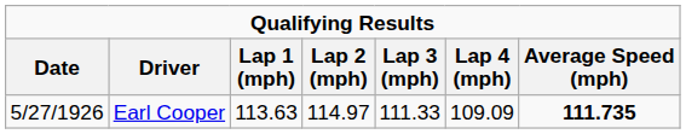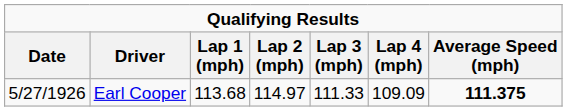 <table class="wikitable" style="font-size: 95%;">
 <tr align="center">
 <td colspan=7><strong>Qualifying Results</strong></td>
 </tr>
 <tr align="center">
 <th>Date</th>
 <th>Driver</th>
 <th>Lap 1<br>(mph)</th>
 <th>Lap 2<br>(mph)</th>
 <th>Lap 3<br>(mph)</th>
 <th>Lap 4<br>(mph)</th>
 <th>Average Speed<br>(mph)</th>
 </tr>
 <tr align="center">
 <td>5/27/1926</td>
 <td><a href='#'>Earl Cooper</a></td>
-<td>113.63</td>
+<td>113.68</td>
 <td>114.97</td>
 <td>111.33</td>
 <td>109.09</td>
-<td><strong>111.735</strong></td>
+<td><strong>111.375</strong></td>
 </tr>
 </table>
